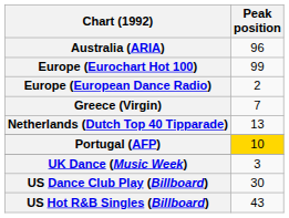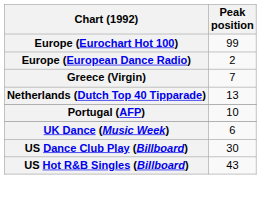 <table class="wikitable sortable plainrowheaders" style="text-align:center">
 <tr>
 <th>Chart (1992)</th>
 <th>Peak<br>position</th>
-</tr>
-<tr>
-<th scope="row">Australia (<a href='#'>ARIA</a>)</th>
-<td>96</td>
 </tr>
 <tr>
 <th scope="row">Europe (<a href='#'>Eurochart Hot 100</a>)</th>
 <td>99</td>
 </tr>
 <tr>
 <th scope="row">Europe (<a href='#'>European Dance Radio</a>)</th>
 <td>2</td>
 </tr>
 <tr>
 <th scope="row">Greece (Virgin)</th>
 <td>7</td>
 </tr>
 <tr>
 <th scope="row">Netherlands (<a href='#'>Dutch Top 40 Tipparade</a>)</th>
 <td>13</td>
 </tr>
 <tr>
 </tr>
 <tr>
 </tr>
 <tr>
 <th scope="row">Portugal (<a href='#'>AFP</a>)</th>
-<td style="background: gold;">10</td>
+<td>10</td>
 </tr>
 <tr>
 </tr>
 <tr>
 <th scope="row"><a href='#'>UK Dance</a> (<em><a href='#'>Music Week</a></em>)</th>
-<td>3</td>
+<td>6</td>
 </tr>
 <tr>
 <th scope="row">US <a href='#'>Dance Club Play</a> (<em><a href='#'>Billboard</a></em>)</th>
 <td>30</td>
 </tr>
 <tr>
 <th scope="row">US <a href='#'>Hot R&B Singles</a> (<em><a href='#'>Billboard</a></em>)</th>
 <td>43</td>
 </tr>
 </table>
